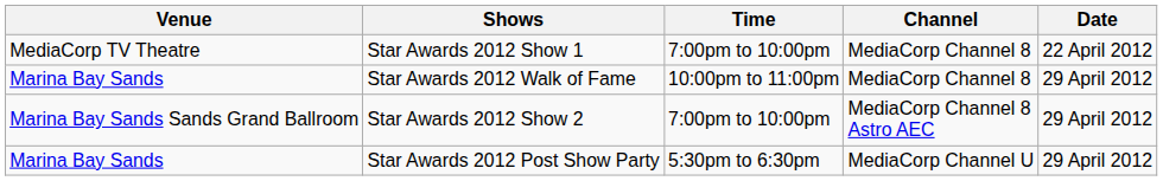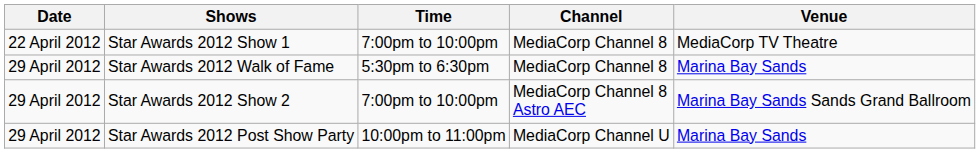 <table class="wikitable">
 <tr>
-<th>Venue</th>
+<th>Date</th>
 <th>Shows</th>
 <th>Time</th>
 <th>Channel</th>
-<th>Date</th>
+<th>Venue</th>
 </tr>
 <tr>
-<td>MediaCorp TV Theatre</td>
+<td>22 April 2012</td>
 <td>Star Awards 2012 Show 1</td>
 <td>7:00pm to 10:00pm</td>
 <td>MediaCorp Channel 8</td>
-<td>22 April 2012</td>
+<td>MediaCorp TV Theatre</td>
 </tr>
 <tr>
+<td>29 April 2012</td>
+<td>Star Awards 2012 Walk of Fame</td>
+<td>5:30pm to 6:30pm</td>
+<td>MediaCorp Channel 8</td>
 <td><a href='#'>Marina Bay Sands</a></td>
-<td>Star Awards 2012 Walk of Fame</td>
-<td>10:00pm to 11:00pm</td>
-<td>MediaCorp Channel 8</td>
-<td>29 April 2012</td>
 </tr>
 <tr>
-<td><a href='#'>Marina Bay Sands</a> Sands Grand Ballroom</td>
+<td>29 April 2012</td>
 <td>Star Awards 2012 Show 2</td>
 <td>7:00pm to 10:00pm</td>
 <td>MediaCorp Channel 8<br><a href='#'>Astro AEC</a></td>
-<td>29 April 2012</td>
+<td><a href='#'>Marina Bay Sands</a> Sands Grand Ballroom</td>
 </tr>
 <tr>
+<td>29 April 2012</td>
+<td>Star Awards 2012 Post Show Party</td>
+<td>10:00pm to 11:00pm</td>
+<td>MediaCorp Channel U</td>
 <td><a href='#'>Marina Bay Sands</a></td>
-<td>Star Awards 2012 Post Show Party</td>
-<td>5:30pm to 6:30pm</td>
-<td>MediaCorp Channel U</td>
-<td>29 April 2012</td>
 </tr>
 </table>
